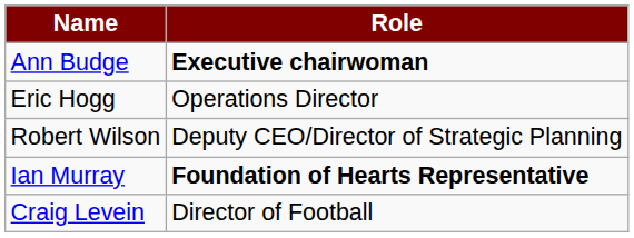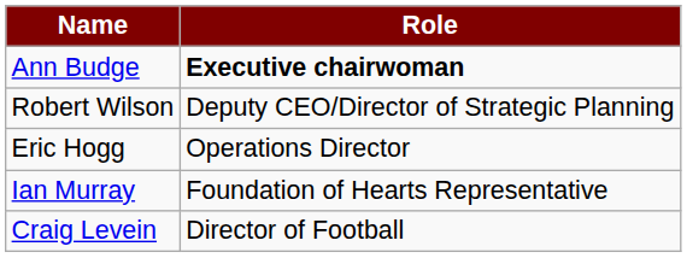 <table class="wikitable">
 <tr>
 <th style="background:maroon; color:white;" scope="col">Name</th>
 <th style="background:maroon; color:white;" scope="col">Role</th>
 </tr>
 <tr>
 <td> <a href='#'>Ann Budge</a></td>
 <td><strong>Executive chairwoman</strong></td>
 </tr>
 <tr>
+<td> Robert Wilson</td>
+<td>Deputy CEO/Director of Strategic Planning</td>
+</tr>
+<tr>
 <td> Eric Hogg</td>
 <td>Operations Director</td>
 </tr>
 <tr>
-<td> Robert Wilson</td>
-<td>Deputy CEO/Director of Strategic Planning</td>
-</tr>
-<tr>
 <td> <a href='#'>Ian Murray</a></td>
-<td><strong>Foundation of Hearts Representative</strong></td>
+<td>Foundation of Hearts Representative</td>
 </tr>
 <tr>
 <td> <a href='#'>Craig Levein</a></td>
 <td>Director of Football</td>
 </tr>
 </table>
